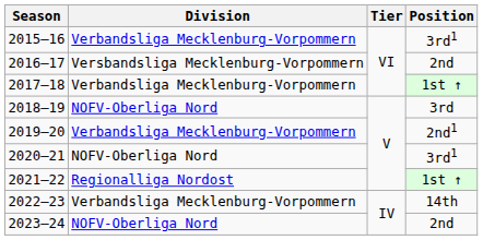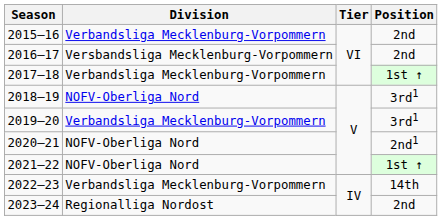 <table class="wikitable">
 <tr>
 <th>Season</th>
 <th>Division</th>
 <th>Tier</th>
 <th>Position</th>
 </tr>
 <tr align="center">
 <td>2015–16</td>
 <td align="left"><a href='#'>Verbandsliga Mecklenburg-Vorpommern</a></td>
 <td rowspan=3>VI</td>
-<td>3rd<sup>1</sup></td>
+<td>2nd</td>
 </tr>
 <tr align="center">
 <td>2016–17</td>
 <td align="left">Versbandsliga Mecklenburg-Vorpommern</td>
 <td>2nd</td>
 </tr>
 <tr align="center">
 <td>2017–18</td>
 <td align="left">Verbandsliga Mecklenburg-Vorpommern</td>
 <td bgcolor="#ddffdd">1st ↑</td>
 </tr>
 <tr align="center">
 <td>2018–19</td>
 <td align="left"><a href='#'>NOFV-Oberliga Nord</a></td>
 <td rowspan=4>V</td>
-<td>3rd</td>
+<td>3rd<sup>1</sup></td>
 </tr>
 <tr align="center">
 <td>2019–20</td>
 <td align="left"><a href='#'>Verbandsliga Mecklenburg-Vorpommern</a></td>
-<td>2nd<sup>1</sup></td>
+<td>3rd<sup>1</sup></td>
 </tr>
 <tr align="center">
 <td>2020–21</td>
 <td align="left">NOFV-Oberliga Nord</td>
-<td>3rd<sup>1</sup></td>
+<td>2nd<sup>1</sup></td>
 </tr>
 <tr align="center">
 <td>2021–22</td>
-<td align="left"><a href='#'>Regionalliga Nordost</a></td>
+<td align="left">NOFV-Oberliga Nord</td>
 <td bgcolor="#ddffdd">1st ↑</td>
 </tr>
 <tr align="center">
 <td>2022–23</td>
 <td align="left">Verbandsliga Mecklenburg-Vorpommern</td>
 <td rowspan=2>IV</td>
 <td>14th</td>
 </tr>
 <tr align="center">
 <td>2023–24</td>
-<td align="left"><a href='#'>NOFV-Oberliga Nord</a></td>
+<td align="left">Regionalliga Nordost</td>
 <td>2nd</td>
 </tr>
 </table>
